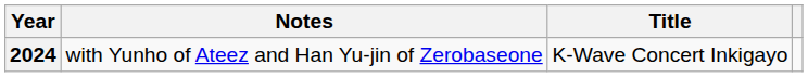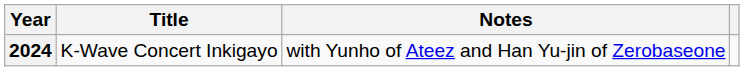 <table class="wikitable plainrowheaders">
 <tr>
 <th scope="col">Year</th>
+<th scope="col">Title</th>
 <th scope="col">Notes</th>
-<th scope="col">Title</th>
 <th scope="col" class="unsortable"></th>
 </tr>
 <tr>
 <th scope="row">2024</th>
+<td>K-Wave Concert Inkigayo</td>
 <td>with Yunho of <a href='#'>Ateez</a> and Han Yu-jin of <a href='#'>Zerobaseone</a></td>
-<td>K-Wave Concert Inkigayo</td>
 <td style="text-align:center"></td>
 </tr>
 </table>
